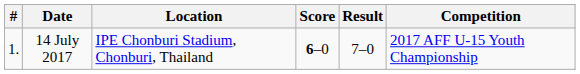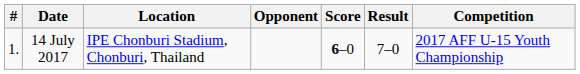 <table class="wikitable">
 <tr>
 <th>#</th>
 <th>Date</th>
 <th>Location</th>
+<th>Opponent</th>
 <th>Score</th>
 <th>Result</th>
 <th>Competition</th>
 </tr>
 <tr>
 <td align="center">1.</td>
 <td align="center">14 July 2017</td>
 <td><a href='#'>IPE Chonburi Stadium</a>, <a href='#'>Chonburi</a>, Thailand</td>
+<td></td>
 <td align="center"><strong>6</strong>–0</td>
 <td align="center">7–0</td>
 <td><a href='#'>2017 AFF U-15 Youth Championship</a></td>
 </tr>
 </table>
